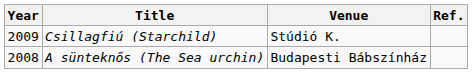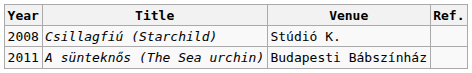 <table class="wikitable">
 <tr>
 <th>Year</th>
 <th>Title</th>
 <th>Venue</th>
 <th>Ref.</th>
 </tr>
 <tr>
-<td>2009</td>
+<td>2008</td>
 <td><em>Csillagfiú (Starchild)</em></td>
 <td>Stúdió K.</td>
 <td></td>
 </tr>
 <tr>
-<td>2008</td>
+<td>2011</td>
 <td><em>A sünteknős (The Sea urchin)</em></td>
 <td>Budapesti Bábszínház</td>
 <td></td>
 </tr>
 </table>
